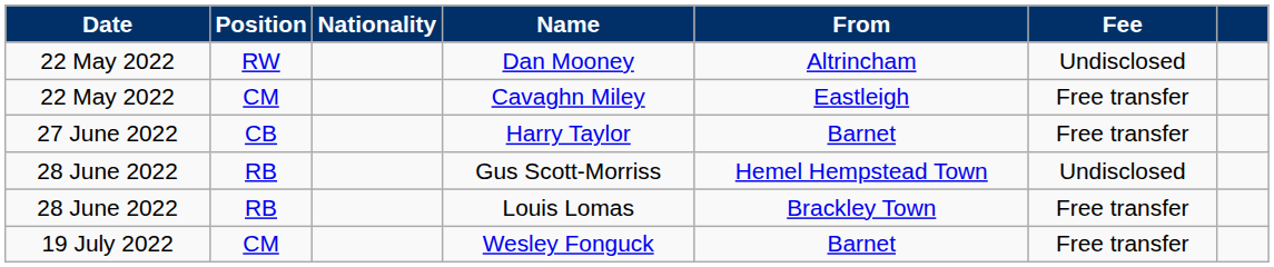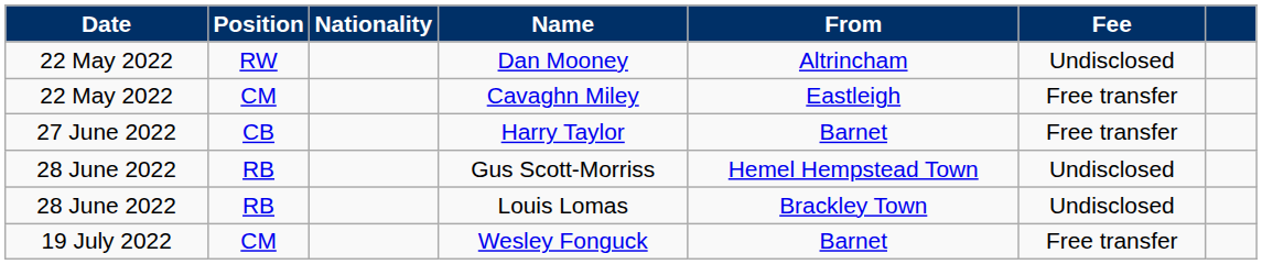 <table class="wikitable"  style="text-align:center; font-size:90%; ">
 <tr>
 <th style="background:#003067;color:white; width:120px;">Date</th>
 <th style="background:#003067;color:white; width:50px;">Position</th>
 <th style="background:#003067;color:white; width:50px;">Nationality</th>
 <th style="background:#003067;color:white; width:150px;">Name</th>
 <th style="background:#003067;color:white; width:200px;">From</th>
 <th style="background:#003067;color:white; width:110px;">Fee</th>
 <th style="background:#003067;color:white; width:25px;"></th>
 </tr>
 <tr>
 <td>22 May 2022</td>
 <td><a href='#'>RW</a></td>
 <td></td>
 <td><a href='#'>Dan Mooney</a></td>
 <td> <a href='#'>Altrincham</a></td>
 <td>Undisclosed</td>
 <td></td>
 </tr>
 <tr>
 <td>22 May 2022</td>
 <td><a href='#'>CM</a></td>
 <td></td>
 <td><a href='#'>Cavaghn Miley</a></td>
 <td> <a href='#'>Eastleigh</a></td>
 <td>Free transfer</td>
 <td></td>
 </tr>
 <tr>
 <td>27 June 2022</td>
 <td><a href='#'>CB</a></td>
 <td></td>
 <td><a href='#'>Harry Taylor</a></td>
 <td> <a href='#'>Barnet</a></td>
 <td>Free transfer</td>
 <td></td>
 </tr>
 <tr>
 <td>28 June 2022</td>
 <td><a href='#'>RB</a></td>
 <td></td>
 <td>Gus Scott-Morriss</td>
 <td> <a href='#'>Hemel Hempstead Town</a></td>
 <td>Undisclosed</td>
 <td></td>
 </tr>
 <tr>
 <td>28 June 2022</td>
 <td><a href='#'>RB</a></td>
 <td></td>
 <td>Louis Lomas</td>
 <td> <a href='#'>Brackley Town</a></td>
-<td>Free transfer</td>
+<td>Undisclosed</td>
 <td></td>
 </tr>
 <tr>
 <td>19 July 2022</td>
 <td><a href='#'>CM</a></td>
 <td></td>
 <td><a href='#'>Wesley Fonguck</a></td>
 <td> <a href='#'>Barnet</a></td>
 <td>Free transfer</td>
 <td></td>
 </tr>
 </table>
